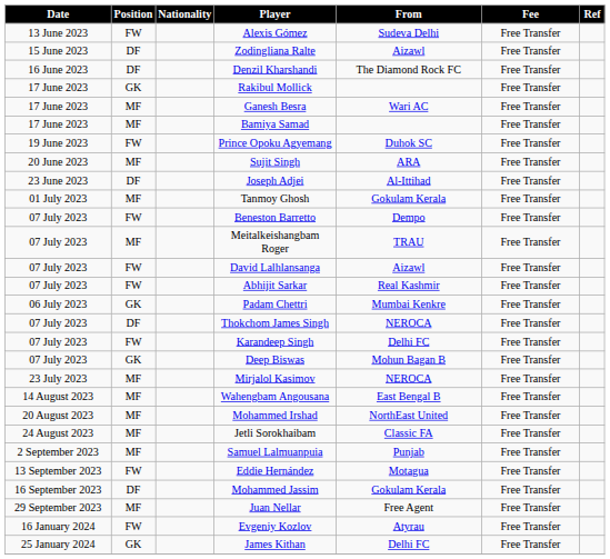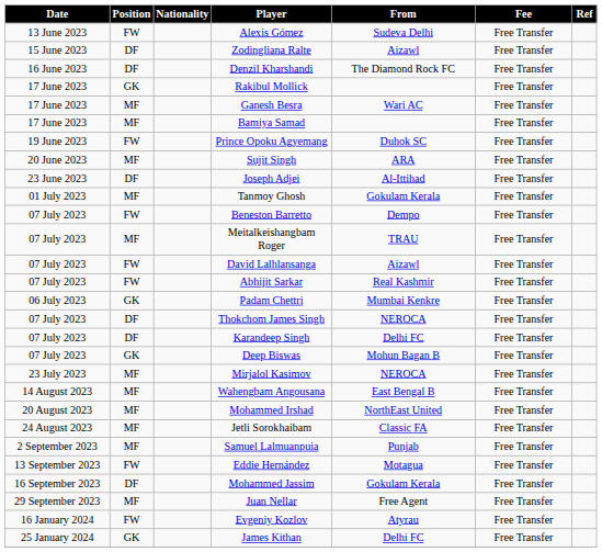 <table class="wikitable" style="text-align:center;font-size:90%">
 <tr>
 <th style="background:black;color:#FFFFFF;width:130px">Date</th>
 <th style="background:black;color:#FFFFFF;width:50px">Position</th>
 <th style="background:black;color:#FFFFFF;width:50px">Nationality</th>
 <th style="background:black;color:#FFFFFF;width:150px">Player</th>
 <th style="background:black;color:#FFFFFF;width:180px">From</th>
 <th style="background:black;color:#FFFFFF;width:120px">Fee</th>
 <th style="background:black;color:#FFFFFF;width:25px">Ref</th>
 </tr>
 <tr>
 <td>13 June 2023</td>
 <td>FW</td>
 <td></td>
 <td><a href='#'>Alexis Gómez</a></td>
 <td> <a href='#'>Sudeva Delhi</a></td>
 <td>Free Transfer</td>
 <td></td>
 </tr>
 <tr>
 <td>15 June 2023</td>
 <td>DF</td>
 <td></td>
 <td><a href='#'>Zodingliana Ralte</a></td>
 <td> <a href='#'>Aizawl</a></td>
 <td>Free Transfer</td>
 <td></td>
 </tr>
 <tr>
 <td>16 June 2023</td>
 <td>DF</td>
 <td></td>
 <td><a href='#'>Denzil Kharshandi</a></td>
 <td> The Diamond Rock FC</td>
 <td>Free Transfer</td>
 <td></td>
 </tr>
 <tr>
 <td>17 June 2023</td>
 <td>GK</td>
 <td></td>
 <td><a href='#'>Rakibul Mollick</a></td>
 <td></td>
 <td>Free Transfer</td>
 <td></td>
 </tr>
 <tr>
 <td>17 June 2023</td>
 <td>MF</td>
 <td></td>
 <td><a href='#'>Ganesh Besra</a></td>
 <td> <a href='#'>Wari AC</a></td>
 <td>Free Transfer</td>
 <td></td>
 </tr>
 <tr>
 <td>17 June 2023</td>
 <td>MF</td>
 <td></td>
 <td><a href='#'>Bamiya Samad</a></td>
 <td></td>
 <td>Free Transfer</td>
 <td></td>
 </tr>
 <tr>
 <td>19 June 2023</td>
 <td>FW</td>
 <td></td>
 <td><a href='#'>Prince Opoku Agyemang</a></td>
 <td> <a href='#'>Duhok SC</a></td>
 <td>Free Transfer</td>
 <td></td>
 </tr>
 <tr>
 <td>20 June 2023</td>
 <td>MF</td>
 <td></td>
 <td><a href='#'>Sujit Singh</a></td>
 <td> <a href='#'>ARA</a></td>
 <td>Free Transfer</td>
 <td></td>
 </tr>
 <tr>
 <td>23 June 2023</td>
 <td>DF</td>
 <td></td>
 <td><a href='#'>Joseph Adjei</a></td>
 <td> <a href='#'>Al-Ittihad</a></td>
 <td>Free Transfer</td>
 <td></td>
 </tr>
 <tr>
 <td>01 July 2023</td>
 <td>MF</td>
 <td></td>
 <td>Tanmoy Ghosh</td>
 <td> <a href='#'>Gokulam Kerala</a></td>
 <td>Free Transfer</td>
 <td></td>
 </tr>
 <tr>
 <td>07 July 2023</td>
 <td>FW</td>
 <td></td>
 <td><a href='#'>Beneston Barretto</a></td>
 <td> <a href='#'>Dempo</a></td>
 <td>Free Transfer</td>
 <td></td>
 </tr>
 <tr>
 <td>07 July 2023</td>
 <td>MF</td>
 <td></td>
 <td>Meitalkeishangbam Roger</td>
 <td> <a href='#'>TRAU</a></td>
 <td>Free Transfer</td>
 <td></td>
 </tr>
 <tr>
 <td>07 July 2023</td>
 <td>FW</td>
 <td></td>
 <td><a href='#'>David Lalhlansanga</a></td>
 <td> <a href='#'>Aizawl</a></td>
 <td>Free Transfer</td>
 <td></td>
 </tr>
 <tr>
 <td>07 July 2023</td>
 <td>FW</td>
 <td></td>
 <td><a href='#'>Abhijit Sarkar</a></td>
 <td> <a href='#'>Real Kashmir</a></td>
 <td>Free Transfer</td>
 <td></td>
 </tr>
 <tr>
 <td>06 July 2023</td>
 <td>GK</td>
 <td></td>
 <td><a href='#'>Padam Chettri</a></td>
 <td> <a href='#'>Mumbai Kenkre</a></td>
 <td>Free Transfer</td>
 <td></td>
 </tr>
 <tr>
 <td>07 July 2023</td>
 <td>DF</td>
 <td></td>
 <td><a href='#'>Thokchom James Singh</a></td>
 <td> <a href='#'>NEROCA</a></td>
 <td>Free Transfer</td>
 <td></td>
 </tr>
 <tr>
 <td>07 July 2023</td>
-<td>FW</td>
+<td>DF</td>
 <td></td>
 <td><a href='#'>Karandeep Singh</a></td>
 <td> <a href='#'>Delhi FC</a></td>
 <td>Free Transfer</td>
 <td></td>
 </tr>
 <tr>
 <td>07 July 2023</td>
 <td>GK</td>
 <td></td>
 <td><a href='#'>Deep Biswas</a></td>
 <td> <a href='#'>Mohun Bagan B</a></td>
 <td>Free Transfer</td>
 <td></td>
 </tr>
 <tr>
 <td>23 July 2023</td>
 <td>MF</td>
 <td></td>
 <td><a href='#'>Mirjalol Kasimov</a></td>
 <td> <a href='#'>NEROCA</a></td>
 <td>Free Transfer</td>
 <td></td>
 </tr>
 <tr>
 <td>14 August 2023</td>
 <td>MF</td>
 <td></td>
 <td><a href='#'>Wahengbam Angousana</a></td>
 <td>  <a href='#'>East Bengal B</a></td>
 <td>Free Transfer</td>
 <td></td>
 </tr>
 <tr>
 <td>20 August 2023</td>
 <td>MF</td>
 <td></td>
 <td><a href='#'>Mohammed Irshad</a></td>
 <td>  <a href='#'>NorthEast United</a></td>
 <td>Free Transfer</td>
 <td></td>
 </tr>
 <tr>
 <td>24 August 2023</td>
 <td>MF</td>
 <td></td>
 <td>Jetli Sorokhaibam</td>
 <td>  <a href='#'>Classic FA</a></td>
 <td>Free Transfer</td>
 <td></td>
 </tr>
 <tr>
 <td>2 September 2023</td>
 <td>MF</td>
 <td></td>
 <td><a href='#'>Samuel Lalmuanpuia</a></td>
 <td>  <a href='#'> Punjab</a></td>
 <td>Free Transfer</td>
 <td></td>
 </tr>
 <tr>
 <td>13 September 2023</td>
 <td>FW</td>
 <td></td>
 <td><a href='#'>Eddie Hernández</a></td>
 <td>  <a href='#'>Motagua</a></td>
 <td>Free Transfer</td>
 <td></td>
 </tr>
 <tr>
 <td>16 September 2023</td>
 <td>DF</td>
 <td></td>
 <td><a href='#'>Mohammed Jassim</a></td>
 <td> <a href='#'>Gokulam Kerala</a></td>
 <td>Free Transfer</td>
 <td></td>
 </tr>
 <tr>
 <td>29 September 2023</td>
 <td>MF</td>
 <td></td>
 <td><a href='#'>Juan Nellar</a></td>
 <td>Free Agent</td>
 <td>Free Transfer</td>
 <td></td>
 </tr>
 <tr>
 <td>16 January 2024</td>
 <td>FW</td>
 <td></td>
 <td><a href='#'>Evgeniy Kozlov</a></td>
 <td> <a href='#'>Atyrau</a></td>
 <td>Free Transfer</td>
 <td></td>
 </tr>
 <tr>
 <td>25 January 2024</td>
 <td>GK</td>
 <td></td>
 <td><a href='#'>James Kithan</a></td>
 <td> <a href='#'>Delhi FC</a></td>
 <td>Free Transfer</td>
 <td></td>
 </tr>
 <tr>
 </tr>
 </table>
